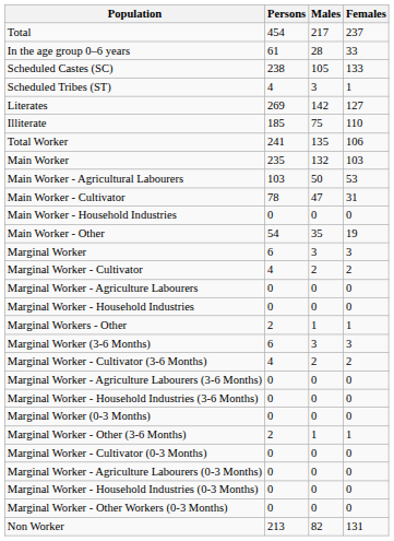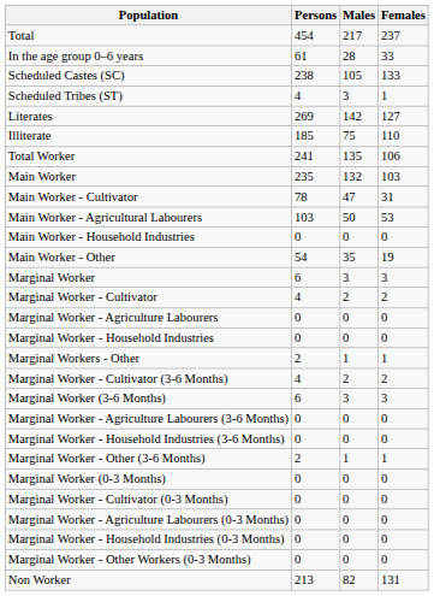 <table class="wikitable">
 <tr>
 <th>Population</th>
 <th>Persons</th>
 <th>Males</th>
 <th>Females</th>
 </tr>
 <tr>
 <td>Total</td>
 <td>454</td>
 <td>217</td>
 <td>237</td>
 </tr>
 <tr>
 <td>In the age group 0–6 years</td>
 <td>61</td>
 <td>28</td>
 <td>33</td>
 </tr>
 <tr>
 <td>Scheduled Castes (SC)</td>
 <td>238</td>
 <td>105</td>
 <td>133</td>
 </tr>
 <tr>
 <td>Scheduled Tribes (ST)</td>
 <td>4</td>
 <td>3</td>
 <td>1</td>
 </tr>
 <tr>
 <td>Literates</td>
 <td>269</td>
 <td>142</td>
 <td>127</td>
 </tr>
 <tr>
 <td>Illiterate</td>
 <td>185</td>
 <td>75</td>
 <td>110</td>
 </tr>
 <tr>
 <td>Total Worker</td>
 <td>241</td>
 <td>135</td>
 <td>106</td>
 </tr>
 <tr>
 <td>Main Worker</td>
 <td>235</td>
 <td>132</td>
 <td>103</td>
 </tr>
 <tr>
+<td>Main Worker - Cultivator</td>
+<td>78</td>
+<td>47</td>
+<td>31</td>
+</tr>
+<tr>
 <td>Main Worker - Agricultural Labourers</td>
 <td>103</td>
 <td>50</td>
 <td>53</td>
-</tr>
-<tr>
-<td>Main Worker - Cultivator</td>
-<td>78</td>
-<td>47</td>
-<td>31</td>
 </tr>
 <tr>
 <td>Main Worker - Household Industries</td>
 <td>0</td>
 <td>0</td>
 <td>0</td>
 </tr>
 <tr>
 <td>Main Worker - Other</td>
 <td>54</td>
 <td>35</td>
 <td>19</td>
 </tr>
 <tr>
 <td>Marginal Worker</td>
 <td>6</td>
 <td>3</td>
 <td>3</td>
 </tr>
 <tr>
 <td>Marginal Worker - Cultivator</td>
 <td>4</td>
 <td>2</td>
 <td>2</td>
 </tr>
 <tr>
 <td>Marginal Worker - Agriculture Labourers</td>
 <td>0</td>
 <td>0</td>
 <td>0</td>
 </tr>
 <tr>
 <td>Marginal Worker - Household Industries</td>
 <td>0</td>
 <td>0</td>
 <td>0</td>
 </tr>
 <tr>
 <td>Marginal Workers - Other</td>
 <td>2</td>
 <td>1</td>
 <td>1</td>
 </tr>
 <tr>
+<td>Marginal Worker - Cultivator (3-6 Months)</td>
+<td>4</td>
+<td>2</td>
+<td>2</td>
+</tr>
+<tr>
 <td>Marginal Worker (3-6 Months)</td>
 <td>6</td>
 <td>3</td>
 <td>3</td>
-</tr>
-<tr>
-<td>Marginal Worker - Cultivator (3-6 Months)</td>
-<td>4</td>
-<td>2</td>
-<td>2</td>
 </tr>
 <tr>
 <td>Marginal Worker - Agriculture Labourers (3-6 Months)</td>
 <td>0</td>
 <td>0</td>
 <td>0</td>
 </tr>
 <tr>
 <td>Marginal Worker - Household Industries (3-6 Months)</td>
 <td>0</td>
 <td>0</td>
 <td>0</td>
 </tr>
 <tr>
+<td>Marginal Worker - Other (3-6 Months)</td>
+<td>2</td>
+<td>1</td>
+<td>1</td>
+</tr>
+<tr>
 <td>Marginal Worker (0-3 Months)</td>
 <td>0</td>
 <td>0</td>
 <td>0</td>
-</tr>
-<tr>
-<td>Marginal Worker - Other (3-6 Months)</td>
-<td>2</td>
-<td>1</td>
-<td>1</td>
 </tr>
 <tr>
 <td>Marginal Worker - Cultivator (0-3 Months)</td>
 <td>0</td>
 <td>0</td>
 <td>0</td>
 </tr>
 <tr>
 <td>Marginal Worker - Agriculture Labourers (0-3 Months)</td>
 <td>0</td>
 <td>0</td>
 <td>0</td>
 </tr>
 <tr>
 <td>Marginal Worker - Household Industries (0-3 Months)</td>
 <td>0</td>
 <td>0</td>
 <td>0</td>
 </tr>
 <tr>
 <td>Marginal Worker - Other Workers (0-3 Months)</td>
 <td>0</td>
 <td>0</td>
 <td>0</td>
 </tr>
 <tr>
 <td>Non Worker</td>
 <td>213</td>
 <td>82</td>
 <td>131</td>
 </tr>
 </table>
